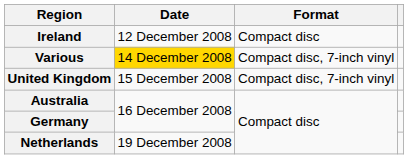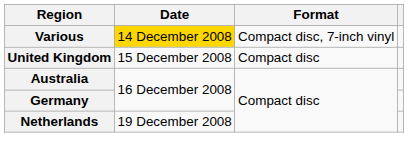 <table class="wikitable plainrowheaders">
 <tr>
 <th scope="col">Region</th>
 <th scope="col">Date</th>
 <th scope="col">Format</th>
 <th scope="col"></th>
-</tr>
-<tr>
-<th scope="row">Ireland</th>
-<td>12 December 2008</td>
-<td>Compact disc</td>
-<td align="center"></td>
 </tr>
 <tr>
 <th scope="row">Various</th>
 <td style="background: gold;">14 December 2008</td>
 <td>Compact disc, 7-inch vinyl</td>
 <td align="center"></td>
 </tr>
 <tr>
 <th scope="row">United Kingdom</th>
 <td>15 December 2008</td>
-<td>Compact disc, 7-inch vinyl</td>
+<td>Compact disc</td>
 <td align="center"></td>
 </tr>
 <tr>
 <th scope="row">Australia</th>
 <td rowspan="2">16 December 2008</td>
 <td rowspan="3">Compact disc</td>
 <td align="center"></td>
 </tr>
 <tr>
 <th scope="row">Germany</th>
 <td align="center"></td>
 </tr>
 <tr>
 <th scope="row">Netherlands</th>
 <td>19 December 2008</td>
 <td align="center"></td>
 </tr>
 </table>
